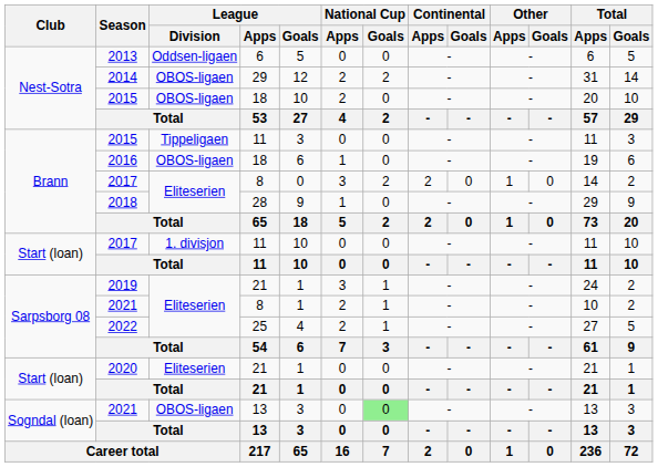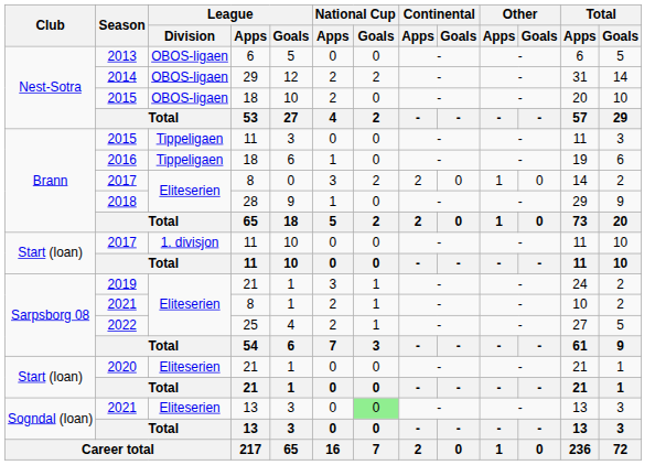 <table class="wikitable" style="text-align: center;">
 <tr>
 <th rowspan="2">Club</th>
 <th rowspan="2">Season</th>
 <th colspan="3">League</th>
 <th colspan="2">National Cup</th>
 <th colspan="2">Continental</th>
 <th colspan="2">Other</th>
 <th colspan="2">Total</th>
 </tr>
 <tr>
 <th>Division</th>
 <th>Apps</th>
 <th>Goals</th>
 <th>Apps</th>
 <th>Goals</th>
 <th>Apps</th>
 <th>Goals</th>
 <th>Apps</th>
 <th>Goals</th>
 <th>Apps</th>
 <th>Goals</th>
 </tr>
 <tr>
 <td rowspan="4"><a href='#'>Nest-Sotra</a></td>
 <td><a href='#'>2013</a></td>
-<td rowspan="1"><a href='#'>Oddsen-ligaen</a></td>
+<td rowspan="1"><a href='#'>OBOS-ligaen</a></td>
 <td>6</td>
 <td>5</td>
 <td>0</td>
 <td>0</td>
 <td colspan="2">-</td>
 <td colspan="2">-</td>
 <td>6</td>
 <td>5</td>
 </tr>
 <tr>
 <td><a href='#'>2014</a></td>
 <td rowspan="1"><a href='#'>OBOS-ligaen</a></td>
 <td>29</td>
 <td>12</td>
 <td>2</td>
 <td>2</td>
 <td colspan="2">-</td>
 <td colspan="2">-</td>
 <td>31</td>
 <td>14</td>
 </tr>
 <tr>
 <td><a href='#'>2015</a></td>
 <td rowspan="1"><a href='#'>OBOS-ligaen</a></td>
 <td>18</td>
 <td>10</td>
 <td>2</td>
 <td>0</td>
 <td colspan="2">-</td>
 <td colspan="2">-</td>
 <td>20</td>
 <td>10</td>
 </tr>
 <tr>
 <th colspan="2">Total</th>
 <th>53</th>
 <th>27</th>
 <th>4</th>
 <th>2</th>
 <th>-</th>
 <th>-</th>
 <th>-</th>
 <th>-</th>
 <th>57</th>
 <th>29</th>
 </tr>
 <tr>
 <td rowspan="5"><a href='#'>Brann</a></td>
 <td><a href='#'>2015</a></td>
 <td rowspan="1"><a href='#'>Tippeligaen</a></td>
 <td>11</td>
 <td>3</td>
 <td>0</td>
 <td>0</td>
 <td colspan="2">-</td>
 <td colspan="2">-</td>
 <td>11</td>
 <td>3</td>
 </tr>
 <tr>
 <td><a href='#'>2016</a></td>
-<td rowspan="1"><a href='#'>OBOS-ligaen</a></td>
+<td rowspan="1"><a href='#'>Tippeligaen</a></td>
 <td>18</td>
 <td>6</td>
 <td>1</td>
 <td>0</td>
 <td colspan="2">-</td>
 <td colspan="2">-</td>
 <td>19</td>
 <td>6</td>
 </tr>
 <tr>
 <td><a href='#'>2017</a></td>
 <td rowspan="2"><a href='#'>Eliteserien</a></td>
 <td>8</td>
 <td>0</td>
 <td>3</td>
 <td>2</td>
 <td>2</td>
 <td>0</td>
 <td>1</td>
 <td>0</td>
 <td>14</td>
 <td>2</td>
 </tr>
 <tr>
 <td><a href='#'>2018</a></td>
 <td>28</td>
 <td>9</td>
 <td>1</td>
 <td>0</td>
 <td colspan="2">-</td>
 <td colspan="2">-</td>
 <td>29</td>
 <td>9</td>
 </tr>
 <tr>
 <th colspan="2">Total</th>
 <th>65</th>
 <th>18</th>
 <th>5</th>
 <th>2</th>
 <th>2</th>
 <th>0</th>
 <th>1</th>
 <th>0</th>
 <th>73</th>
 <th>20</th>
 </tr>
 <tr>
 <td rowspan="2"><a href='#'>Start</a> (loan)</td>
 <td><a href='#'>2017</a></td>
 <td rowspan="1"><a href='#'>1. divisjon</a></td>
 <td>11</td>
 <td>10</td>
 <td>0</td>
 <td>0</td>
 <td colspan="2">-</td>
 <td colspan="2">-</td>
 <td>11</td>
 <td>10</td>
 </tr>
 <tr>
 <th colspan="2">Total</th>
 <th>11</th>
 <th>10</th>
 <th>0</th>
 <th>0</th>
 <th>-</th>
 <th>-</th>
 <th>-</th>
 <th>-</th>
 <th>11</th>
 <th>10</th>
 </tr>
 <tr>
 <td rowspan="4"><a href='#'>Sarpsborg 08</a></td>
 <td><a href='#'>2019</a></td>
 <td rowspan="3"><a href='#'>Eliteserien</a></td>
 <td>21</td>
 <td>1</td>
 <td>3</td>
 <td>1</td>
 <td colspan="2">-</td>
 <td colspan="2">-</td>
 <td>24</td>
 <td>2</td>
 </tr>
 <tr>
 <td><a href='#'>2021</a></td>
 <td>8</td>
 <td>1</td>
 <td>2</td>
 <td>1</td>
 <td colspan="2">-</td>
 <td colspan="2">-</td>
 <td>10</td>
 <td>2</td>
 </tr>
 <tr>
 <td><a href='#'>2022</a></td>
 <td>25</td>
 <td>4</td>
 <td>2</td>
 <td>1</td>
 <td colspan="2">-</td>
 <td colspan="2">-</td>
 <td>27</td>
 <td>5</td>
 </tr>
 <tr>
 <th colspan="2">Total</th>
 <th>54</th>
 <th>6</th>
 <th>7</th>
 <th>3</th>
 <th>-</th>
 <th>-</th>
 <th>-</th>
 <th>-</th>
 <th>61</th>
 <th>9</th>
 </tr>
 <tr>
 <td rowspan="2"><a href='#'>Start</a> (loan)</td>
 <td><a href='#'>2020</a></td>
 <td rowspan="1"><a href='#'>Eliteserien</a></td>
 <td>21</td>
 <td>1</td>
 <td>0</td>
 <td>0</td>
 <td colspan="2">-</td>
 <td colspan="2">-</td>
 <td>21</td>
 <td>1</td>
 </tr>
 <tr>
 <th colspan="2">Total</th>
 <th>21</th>
 <th>1</th>
 <th>0</th>
 <th>0</th>
 <th>-</th>
 <th>-</th>
 <th>-</th>
 <th>-</th>
 <th>21</th>
 <th>1</th>
 </tr>
 <tr>
 <td rowspan="2"><a href='#'>Sogndal</a> (loan)</td>
 <td><a href='#'>2021</a></td>
-<td rowspan="1"><a href='#'>OBOS-ligaen</a></td>
+<td rowspan="1"><a href='#'>Eliteserien</a></td>
 <td>13</td>
 <td>3</td>
 <td>0</td>
 <td style="background: lightgreen;">0</td>
 <td colspan="2">-</td>
 <td colspan="2">-</td>
 <td>13</td>
 <td>3</td>
 </tr>
 <tr>
 <th colspan="2">Total</th>
 <th>13</th>
 <th>3</th>
 <th>0</th>
 <th>0</th>
 <th>-</th>
 <th>-</th>
 <th>-</th>
 <th>-</th>
 <th>13</th>
 <th>3</th>
 </tr>
 <tr>
 <th colspan="3">Career total</th>
 <th>217</th>
 <th>65</th>
 <th>16</th>
 <th>7</th>
 <th>2</th>
 <th>0</th>
 <th>1</th>
 <th>0</th>
 <th>236</th>
 <th>72</th>
 </tr>
 </table>
